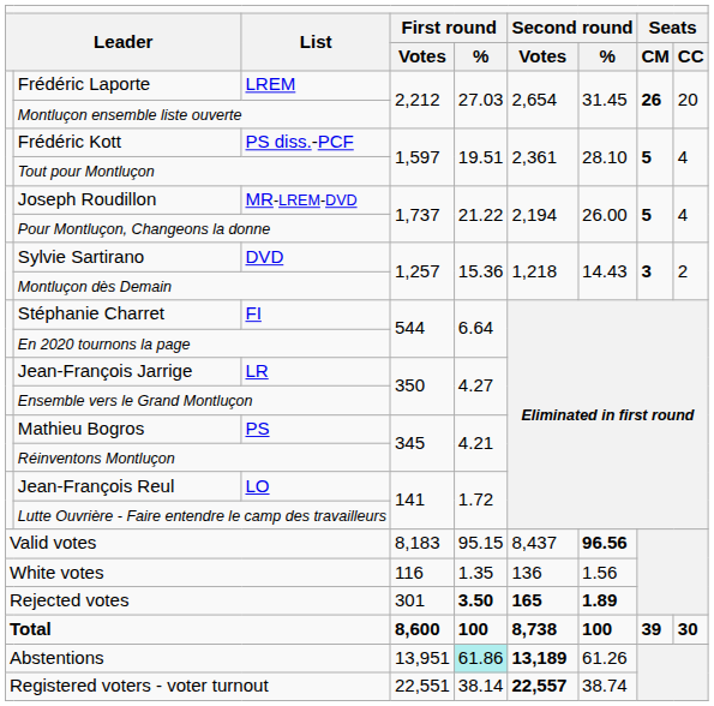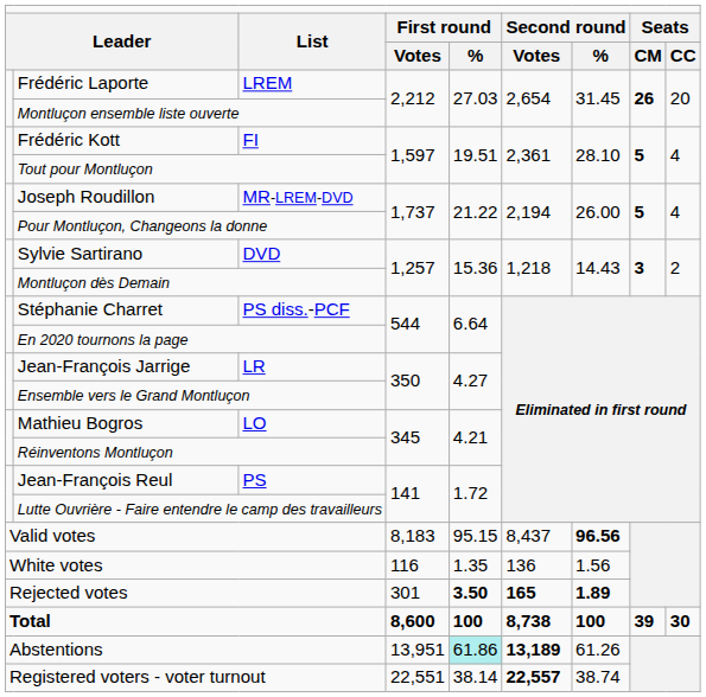 <table class="wikitable">
 <tr>
 <td colspan="9"></td>
 </tr>
 <tr>
 <th colspan="2" rowspan="2">Leader</th>
 <th rowspan="2">List</th>
 <th colspan="2">First round</th>
 <th colspan="2">Second round</th>
 <th colspan="2">Seats</th>
 </tr>
 <tr>
 <th>Votes</th>
 <th>%</th>
 <th>Votes</th>
 <th>%</th>
 <th>CM</th>
 <th>CC</th>
 </tr>
 <tr>
 <td rowspan="2"></td>
 <td>Frédéric Laporte</td>
 <td><a href='#'>LREM</a></td>
 <td rowspan="2">2,212</td>
 <td rowspan="2">27.03</td>
 <td rowspan="2">2,654</td>
 <td rowspan="2">31.45</td>
 <td rowspan="2"><strong>26</strong></td>
 <td rowspan="2">20</td>
 </tr>
 <tr>
 <td colspan="2"><em><small>Montluçon ensemble liste ouverte</small></em></td>
 </tr>
 <tr>
 <td rowspan="2"></td>
 <td>Frédéric Kott</td>
-<td><a href='#'>PS diss.</a>-<a href='#'>PCF</a></td>
+<td><a href='#'>FI</a></td>
 <td rowspan="2">1,597</td>
 <td rowspan="2">19.51</td>
 <td rowspan="2">2,361</td>
 <td rowspan="2">28.10</td>
 <td rowspan="2"><strong>5</strong></td>
 <td rowspan="2">4</td>
 </tr>
 <tr>
 <td colspan="2"><em><small>Tout pour Montluçon</small></em></td>
 </tr>
 <tr>
 <td rowspan="2"></td>
 <td>Joseph Roudillon</td>
 <td><a href='#'>MR</a><small>-<a href='#'>LREM</a>-<a href='#'>DVD</a></small></td>
 <td rowspan="2">1,737</td>
 <td rowspan="2">21.22</td>
 <td rowspan="2">2,194</td>
 <td rowspan="2">26.00</td>
 <td rowspan="2"><strong>5</strong></td>
 <td rowspan="2">4</td>
 </tr>
 <tr>
 <td colspan="2"><em><small>Pour Montluçon, Changeons la donne</small></em></td>
 </tr>
 <tr>
 <td rowspan="2"></td>
 <td>Sylvie Sartirano</td>
 <td><a href='#'>DVD</a></td>
 <td rowspan="2">1,257</td>
 <td rowspan="2">15.36</td>
 <td rowspan="2">1,218</td>
 <td rowspan="2">14.43</td>
 <td rowspan="2"><strong>3</strong></td>
 <td rowspan="2">2</td>
 </tr>
 <tr>
 <td colspan="2"><em><small>Montluçon dès Demain</small></em></td>
 </tr>
 <tr>
 <td rowspan="2"></td>
 <td>Stéphanie Charret</td>
-<td><a href='#'>FI</a></td>
+<td><a href='#'>PS diss.</a>-<a href='#'>PCF</a></td>
 <td rowspan="2">544</td>
 <td rowspan="2">6.64</td>
 <th colspan="4" rowspan="8"><em><small>Eliminated in first round</small></em></th>
 </tr>
 <tr>
 <td colspan="2"><em><small>En 2020 tournons la page</small></em></td>
 </tr>
 <tr>
 <td rowspan="2"></td>
 <td>Jean-François Jarrige</td>
 <td><a href='#'>LR</a></td>
 <td rowspan="2">350</td>
 <td rowspan="2">4.27</td>
 </tr>
 <tr>
 <td colspan="2"><em><small>Ensemble vers le Grand Montluçon</small></em></td>
 </tr>
 <tr>
 <td rowspan="2"></td>
 <td>Mathieu Bogros</td>
-<td><a href='#'>PS</a></td>
+<td><a href='#'>LO</a></td>
 <td rowspan="2">345</td>
 <td rowspan="2">4.21</td>
 </tr>
 <tr>
 <td colspan="2"><em><small>Réinventons Montluçon</small></em></td>
 </tr>
 <tr>
 <td rowspan="2"></td>
 <td>Jean-François Reul</td>
-<td><a href='#'>LO</a></td>
+<td><a href='#'>PS</a></td>
 <td rowspan="2">141</td>
 <td rowspan="2">1.72</td>
 </tr>
 <tr>
 <td colspan="2"><em><small>Lutte Ouvrière - Faire entendre le camp des travailleurs</small></em></td>
 </tr>
 <tr>
 <td colspan="3">Valid votes</td>
 <td>8,183</td>
 <td>95.15</td>
 <td>8,437</td>
 <td><strong>96.56</strong></td>
 <th colspan="2" rowspan="3"></th>
 </tr>
 <tr>
 <td colspan="3">White votes</td>
 <td>116</td>
 <td>1.35</td>
 <td>136</td>
 <td>1.56</td>
 </tr>
 <tr>
 <td colspan="3">Rejected votes</td>
 <td>301</td>
 <td><strong>3.50</strong></td>
 <td><strong>165</strong></td>
 <td><strong>1.89</strong></td>
 </tr>
 <tr>
 <td colspan="3"><strong>Total</strong></td>
 <td><strong>8,600</strong></td>
 <td><strong>100</strong></td>
 <td><strong>8,738</strong></td>
 <td><strong>100</strong></td>
 <td><strong>39</strong></td>
 <td><strong>30</strong></td>
 </tr>
 <tr>
 <td colspan="3">Abstentions</td>
 <td>13,951</td>
 <td style="background: paleturquoise;">61.86</td>
 <td><strong>13,189</strong></td>
 <td>61.26</td>
 <th colspan="2" rowspan="2"></th>
 </tr>
 <tr>
 <td colspan="3">Registered voters - voter turnout</td>
 <td>22,551</td>
 <td>38.14</td>
 <td><strong>22,557</strong></td>
 <td>38.74</td>
 </tr>
 </table>
